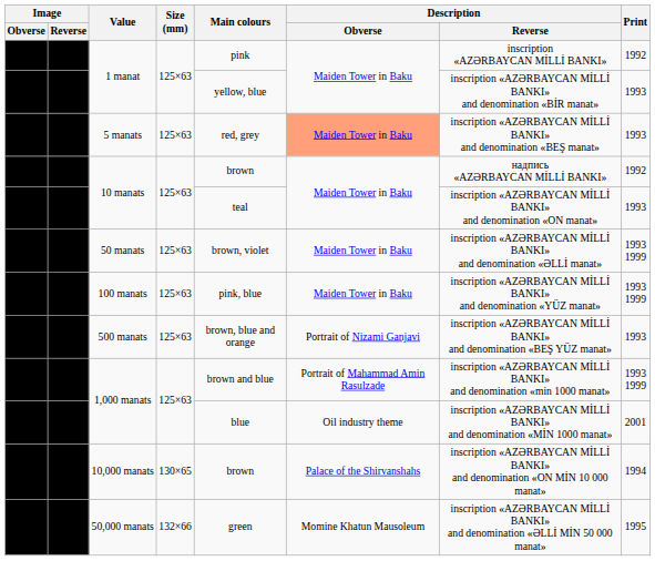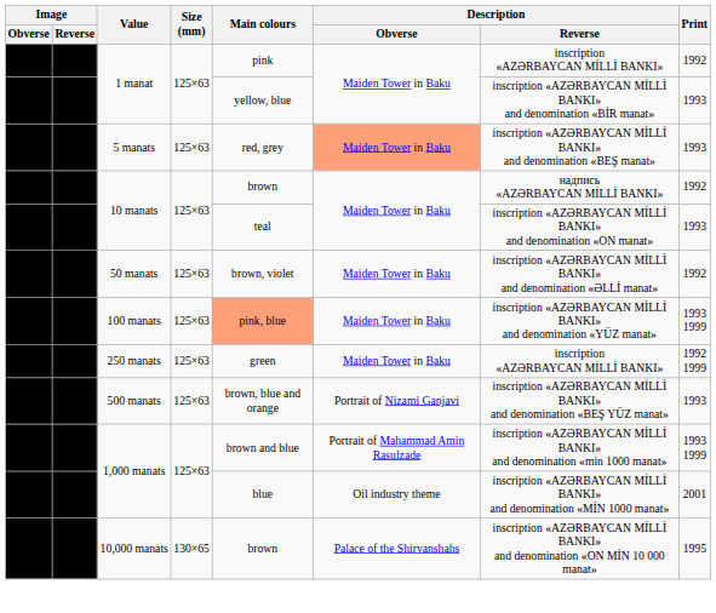 <table class="wikitable" style="font-size: 90%; text-align: center">
 <tr>
 <th colspan="2">Image</th>
 <th rowspan="2">Value</th>
 <th rowspan="2">Size<br>(mm)</th>
 <th rowspan="2">Main colours</th>
 <th colspan="2">Description</th>
 <th rowspan="2">Print</th>
 </tr>
 <tr>
 <th>Obverse</th>
 <th>Reverse</th>
 <th>Obverse</th>
 <th>Reverse</th>
 </tr>
 <tr>
 <td bgcolor="#000000"></td>
 <td bgcolor="#000000"></td>
 <td rowspan="2">1 manat</td>
 <td rowspan="2">125×63</td>
 <td>pink</td>
 <td rowspan="2"><a href='#'>Maiden Tower</a> in <a href='#'>Baku</a></td>
 <td>inscription<br>«AZƏRBAYCAN MİLLİ BANKI»</td>
 <td>1992</td>
 </tr>
 <tr>
 <td bgcolor="#000000"></td>
 <td bgcolor="#000000"></td>
 <td>yellow, blue</td>
 <td>inscription «AZƏRBAYCAN MİLLİ BANKI»<br>and denomination «BİR manat»</td>
 <td>1993</td>
 </tr>
 <tr>
 <td bgcolor="#000000"></td>
 <td bgcolor="#000000"></td>
 <td>5 manats</td>
 <td>125×63</td>
 <td>red, grey</td>
 <td style="background: lightsalmon;"><a href='#'>Maiden Tower</a> in <a href='#'>Baku</a></td>
 <td>inscription «AZƏRBAYCAN MİLLİ BANKI»<br>and denomination «BEŞ manat»</td>
 <td>1993</td>
 </tr>
 <tr>
 <td bgcolor="#000000"></td>
 <td bgcolor="#000000"></td>
 <td rowspan="2">10 manats</td>
 <td rowspan="2">125×63</td>
 <td>brown</td>
 <td rowspan="2"><a href='#'>Maiden Tower</a> in <a href='#'>Baku</a></td>
 <td>надпись<br>«AZƏRBAYCAN MİLLİ BANKI»</td>
 <td>1992</td>
 </tr>
 <tr>
 <td bgcolor="#000000"></td>
 <td bgcolor="#000000"></td>
 <td>teal</td>
 <td>inscription «AZƏRBAYCAN MİLLİ BANKI»<br>and denomination «ON manat»</td>
 <td>1993</td>
 </tr>
 <tr>
 <td bgcolor="#000000"></td>
 <td bgcolor="#000000"></td>
 <td>50 manats</td>
 <td>125×63</td>
 <td>brown, violet</td>
 <td><a href='#'>Maiden Tower</a> in <a href='#'>Baku</a></td>
 <td>inscription «AZƏRBAYCAN MİLLİ BANKI»<br>and denomination «ƏLLİ manat»</td>
-<td>1993<br>1999</td>
+<td>1992</td>
 </tr>
 <tr>
 <td bgcolor="#000000"></td>
 <td bgcolor="#000000"></td>
 <td>100 manats</td>
 <td>125×63</td>
-<td>pink, blue</td>
+<td style="background: lightsalmon;">pink, blue</td>
 <td><a href='#'>Maiden Tower</a> in <a href='#'>Baku</a></td>
 <td>inscription «AZƏRBAYCAN MİLLİ BANKI»<br>and denomination «YÜZ manat»</td>
 <td>1993<br>1999</td>
+</tr>
+<tr>
+<td bgcolor="#000000"></td>
+<td bgcolor="#000000"></td>
+<td>250 manats</td>
+<td>125×63</td>
+<td>green</td>
+<td><a href='#'>Maiden Tower</a> in <a href='#'>Baku</a></td>
+<td>inscription<br>«AZƏRBAYCAN MİLLİ BANKI»</td>
+<td>1992<br>1999</td>
 </tr>
 <tr>
 <td bgcolor="#000000"></td>
 <td bgcolor="#000000"></td>
 <td>500 manats</td>
 <td>125×63</td>
 <td>brown, blue and orange</td>
 <td>Portrait of <a href='#'>Nizami Ganjavi</a></td>
 <td>inscription «AZƏRBAYCAN MİLLİ BANKI»<br>and denomination «BEŞ YÜZ manat»</td>
 <td>1993</td>
 </tr>
 <tr>
 <td bgcolor="#000000"></td>
 <td bgcolor="#000000"></td>
 <td rowspan="2">1,000 manats</td>
 <td rowspan="2">125×63</td>
 <td>brown and blue</td>
 <td>Portrait of <a href='#'>Mahammad Amin Rasulzade</a></td>
 <td>inscription «AZƏRBAYCAN MİLLİ BANKI»<br>and denomination «min 1000 manat»</td>
 <td>1993<br>1999</td>
 </tr>
 <tr>
 <td bgcolor="#000000"></td>
 <td bgcolor="#000000"></td>
 <td>blue</td>
 <td>Oil industry theme</td>
 <td>inscription «AZƏRBAYCAN MİLLİ BANKI»<br>and denomination «MİN 1000 manat»</td>
 <td>2001</td>
 </tr>
 <tr>
 <td bgcolor="#000000"></td>
 <td bgcolor="#000000"></td>
 <td>10,000 manats</td>
 <td>130×65</td>
 <td>brown</td>
 <td><a href='#'>Palace of the Shirvanshahs</a></td>
 <td>inscription «AZƏRBAYCAN MİLLİ BANKI»<br>and denomination «ON MİN 10 000 manat»</td>
-<td>1994</td>
-</tr>
-<tr>
-<td bgcolor="#000000"></td>
-<td bgcolor="#000000"></td>
-<td>50,000 manats</td>
-<td>132×66</td>
-<td>green</td>
-<td>Momine Khatun Mausoleum</td>
-<td>inscription «AZƏRBAYCAN MİLLİ BANKI»<br>and denomination «ƏLLİ MİN 50 000 manat»</td>
 <td>1995</td>
 </tr>
 </table>
